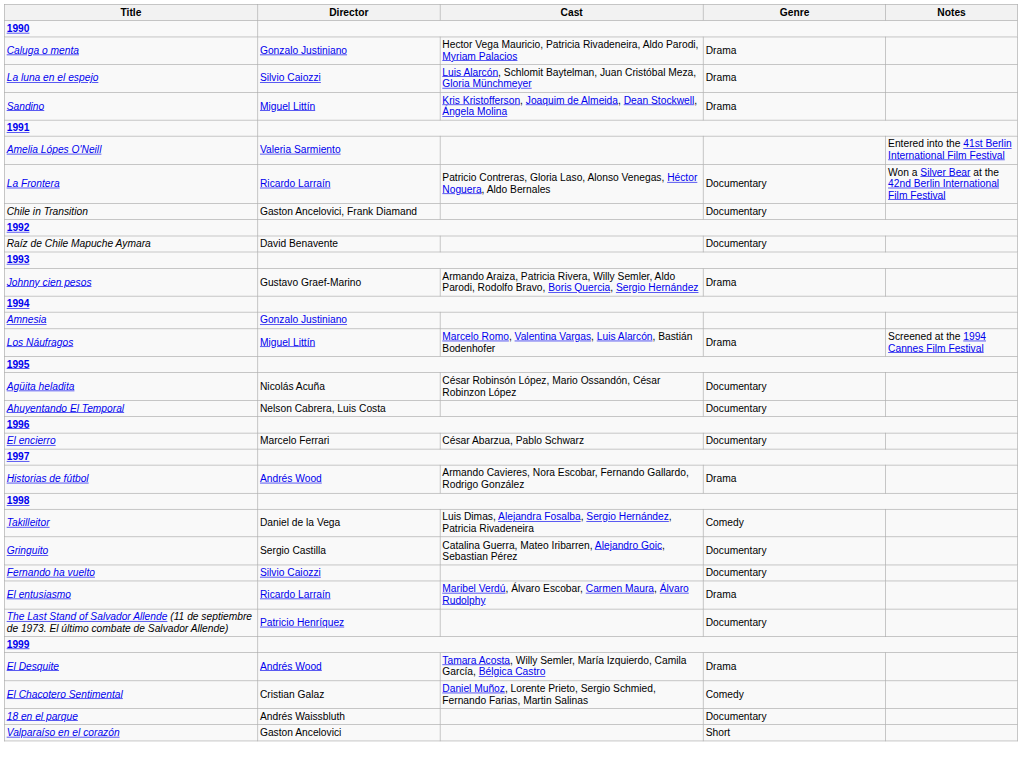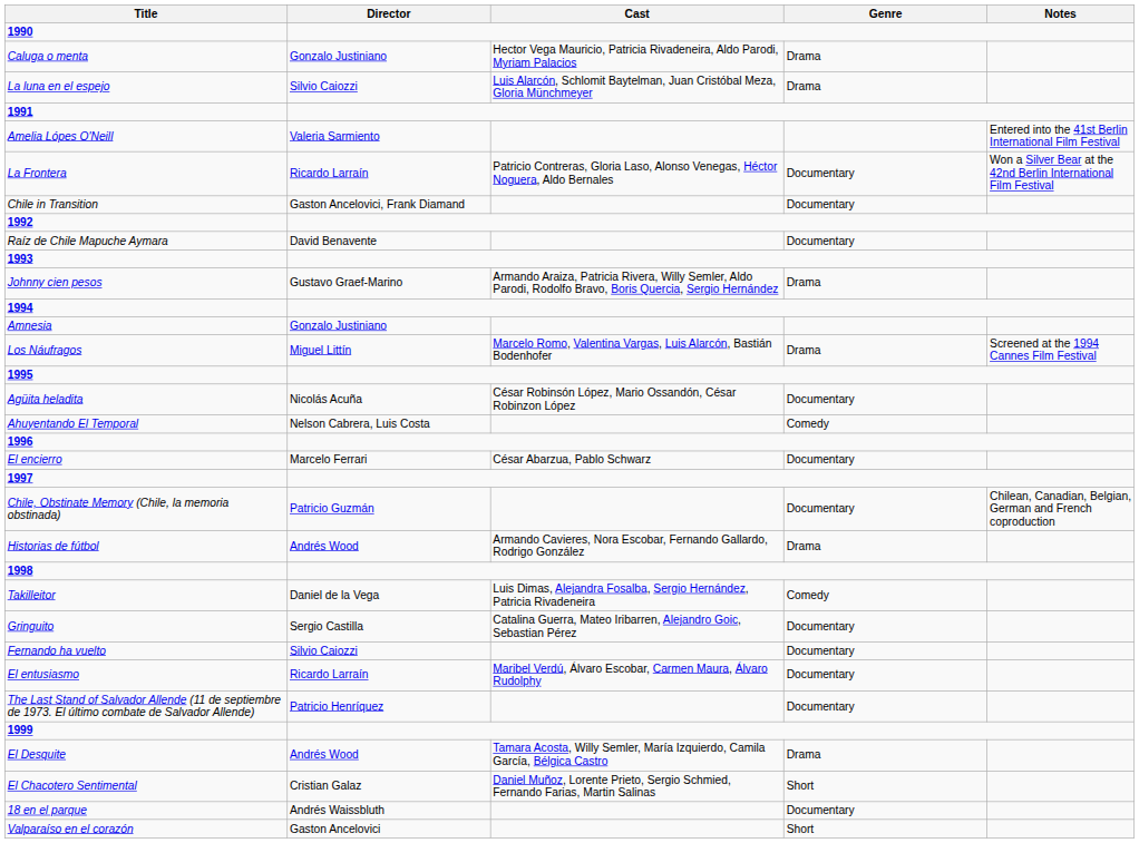 <table class="wikitable" width= "100%">
 <tr>
 <th width=25%>Title</th>
 <th width=18%>Director</th>
 <th width=26%>Cast</th>
 <th width=18%>Genre</th>
 <th width=13%>Notes</th>
 </tr>
 <tr>
 <td><strong><a href='#'>1990</a></strong></td>
 </tr>
 <tr>
 <td><em><a href='#'>Caluga o menta</a></em></td>
 <td><a href='#'>Gonzalo Justiniano</a></td>
 <td>Hector Vega Mauricio, Patricia Rivadeneira, Aldo Parodi, <a href='#'>Myriam Palacios</a></td>
 <td>Drama</td>
 <td></td>
 </tr>
 <tr>
 <td><em><a href='#'>La luna en el espejo</a></em></td>
 <td><a href='#'>Silvio Caiozzi</a></td>
 <td><a href='#'>Luis Alarcón</a>, Schlomit Baytelman, Juan Cristóbal Meza, <a href='#'>Gloria Münchmeyer</a></td>
-<td>Drama</td>
-<td></td>
-</tr>
-<tr>
-<td><em><a href='#'>Sandino</a></em></td>
-<td><a href='#'>Miguel Littín</a></td>
-<td><a href='#'>Kris Kristofferson</a>, <a href='#'>Joaquim de Almeida</a>, <a href='#'>Dean Stockwell</a>, <a href='#'>Ángela Molina</a></td>
 <td>Drama</td>
 <td></td>
 </tr>
 <tr>
 <td><strong><a href='#'>1991</a></strong></td>
 </tr>
 <tr>
 <td><em><a href='#'>Amelia Lópes O'Neill</a></em></td>
 <td><a href='#'>Valeria Sarmiento</a></td>
 <td></td>
 <td></td>
 <td>Entered into the <a href='#'>41st Berlin International Film Festival</a></td>
 </tr>
 <tr>
 <td><em><a href='#'>La Frontera</a></em></td>
 <td><a href='#'>Ricardo Larraín</a></td>
 <td>Patricio Contreras, Gloria Laso, Alonso Venegas, <a href='#'>Héctor Noguera</a>, Aldo Bernales</td>
 <td>Documentary</td>
 <td>Won a <a href='#'>Silver Bear</a> at the <a href='#'>42nd Berlin International Film Festival</a></td>
 </tr>
 <tr>
 <td><em>Chile in Transition</em></td>
 <td>Gaston Ancelovici, Frank Diamand</td>
 <td></td>
 <td>Documentary</td>
 <td></td>
 </tr>
 <tr>
 <td><strong><a href='#'>1992</a></strong></td>
 </tr>
 <tr>
 <td><em>Raíz de Chile Mapuche Aymara</em></td>
 <td>David Benavente</td>
 <td></td>
 <td>Documentary</td>
 <td></td>
 </tr>
 <tr>
 <td><strong><a href='#'>1993</a></strong></td>
 </tr>
 <tr>
 <td><em><a href='#'>Johnny cien pesos</a></em></td>
 <td>Gustavo Graef-Marino</td>
 <td>Armando Araiza, Patricia Rivera, Willy Semler, Aldo Parodi, Rodolfo Bravo, <a href='#'>Boris Quercia</a>, <a href='#'>Sergio Hernández</a></td>
 <td>Drama</td>
 <td></td>
 </tr>
 <tr>
 <td><strong><a href='#'>1994</a></strong></td>
 </tr>
 <tr>
 <td><em><a href='#'>Amnesia</a></em></td>
 <td><a href='#'>Gonzalo Justiniano</a></td>
 <td></td>
 <td></td>
 <td></td>
 </tr>
 <tr>
 <td><em><a href='#'>Los Náufragos</a></em></td>
 <td><a href='#'>Miguel Littín</a></td>
 <td><a href='#'>Marcelo Romo</a>, <a href='#'>Valentina Vargas</a>, <a href='#'>Luis Alarcón</a>, Bastián Bodenhofer</td>
 <td>Drama</td>
 <td>Screened at the <a href='#'>1994 Cannes Film Festival</a></td>
 </tr>
 <tr>
 <td><strong><a href='#'>1995</a></strong></td>
 </tr>
 <tr>
 <td><em><a href='#'>Agüita heladita</a></em></td>
 <td>Nicolás Acuña</td>
 <td>César Robinsón López, Mario Ossandón, César Robinzon López</td>
 <td>Documentary</td>
 <td></td>
 </tr>
 <tr>
 <td><em><a href='#'>Ahuyentando El Temporal</a> </em></td>
 <td>Nelson Cabrera, Luis Costa</td>
 <td></td>
-<td>Documentary</td>
+<td>Comedy</td>
 <td></td>
 </tr>
 <tr>
 <td><strong><a href='#'>1996</a></strong></td>
 </tr>
 <tr>
 <td><em><a href='#'>El encierro</a> </em></td>
 <td>Marcelo Ferrari</td>
 <td>César Abarzua, Pablo Schwarz</td>
 <td>Documentary</td>
 <td></td>
 </tr>
 <tr>
 <td><strong><a href='#'>1997</a></strong></td>
+</tr>
+<tr>
+<td><em><a href='#'>Chile, Obstinate Memory</a> (Chile, la memoria obstinada)</em></td>
+<td><a href='#'>Patricio Guzmán</a></td>
+<td></td>
+<td>Documentary</td>
+<td>Chilean, Canadian, Belgian, German and French coproduction</td>
 </tr>
 <tr>
 <td><em><a href='#'>Historias de fútbol</a></em></td>
 <td><a href='#'>Andrés Wood</a></td>
 <td>Armando Cavieres, Nora Escobar, Fernando Gallardo, Rodrigo González</td>
 <td>Drama</td>
 <td></td>
 </tr>
 <tr>
 <td><strong><a href='#'>1998</a></strong></td>
 </tr>
 <tr>
 <td><em><a href='#'>Takilleitor</a></em></td>
 <td>Daniel de la Vega</td>
 <td>Luis Dimas, <a href='#'>Alejandra Fosalba</a>, <a href='#'>Sergio Hernández</a>, Patricia Rivadeneira</td>
 <td>Comedy</td>
 <td></td>
 </tr>
 <tr>
 <td><em><a href='#'>Gringuito</a></em></td>
 <td>Sergio Castilla</td>
 <td>Catalina Guerra, Mateo Iribarren, <a href='#'>Alejandro Goic</a>, Sebastian Pérez</td>
 <td>Documentary</td>
 <td></td>
 </tr>
 <tr>
 <td><em><a href='#'>Fernando ha vuelto</a></em></td>
 <td><a href='#'>Silvio Caiozzi</a></td>
 <td></td>
 <td>Documentary</td>
 <td></td>
 </tr>
 <tr>
 <td><em><a href='#'>El entusiasmo</a></em></td>
 <td><a href='#'>Ricardo Larraín</a></td>
 <td><a href='#'>Maribel Verdú</a>, Álvaro Escobar, <a href='#'>Carmen Maura</a>, <a href='#'>Álvaro Rudolphy</a></td>
-<td>Drama</td>
+<td>Documentary</td>
 <td></td>
 </tr>
 <tr>
 <td><em><a href='#'>The Last Stand of Salvador Allende</a> (11 de septiembre de 1973. El último combate de Salvador Allende)</em></td>
 <td><a href='#'>Patricio Henríquez</a></td>
 <td></td>
 <td>Documentary</td>
 <td></td>
 </tr>
 <tr>
 <td><strong><a href='#'>1999</a></strong></td>
 </tr>
 <tr>
 <td><em><a href='#'>El Desquite</a></em></td>
 <td><a href='#'>Andrés Wood</a></td>
 <td><a href='#'>Tamara Acosta</a>, Willy Semler, María Izquierdo, Camila García, <a href='#'>Bélgica Castro</a></td>
 <td>Drama</td>
 <td></td>
 </tr>
 <tr>
 <td><em><a href='#'>El Chacotero Sentimental</a></em></td>
 <td>Cristian Galaz</td>
 <td><a href='#'>Daniel Muñoz</a>, Lorente Prieto, Sergio Schmied, Fernando Farias, Martin Salinas</td>
-<td>Comedy</td>
+<td>Short</td>
 <td></td>
 </tr>
 <tr>
 <td><em><a href='#'>18 en el parque</a></em></td>
 <td>Andrés Waissbluth</td>
 <td></td>
 <td>Documentary</td>
 <td></td>
 </tr>
 <tr>
 <td><em><a href='#'>Valparaíso en el corazón</a></em></td>
 <td>Gaston Ancelovici</td>
 <td></td>
 <td>Short</td>
 <td></td>
 </tr>
 </table>
